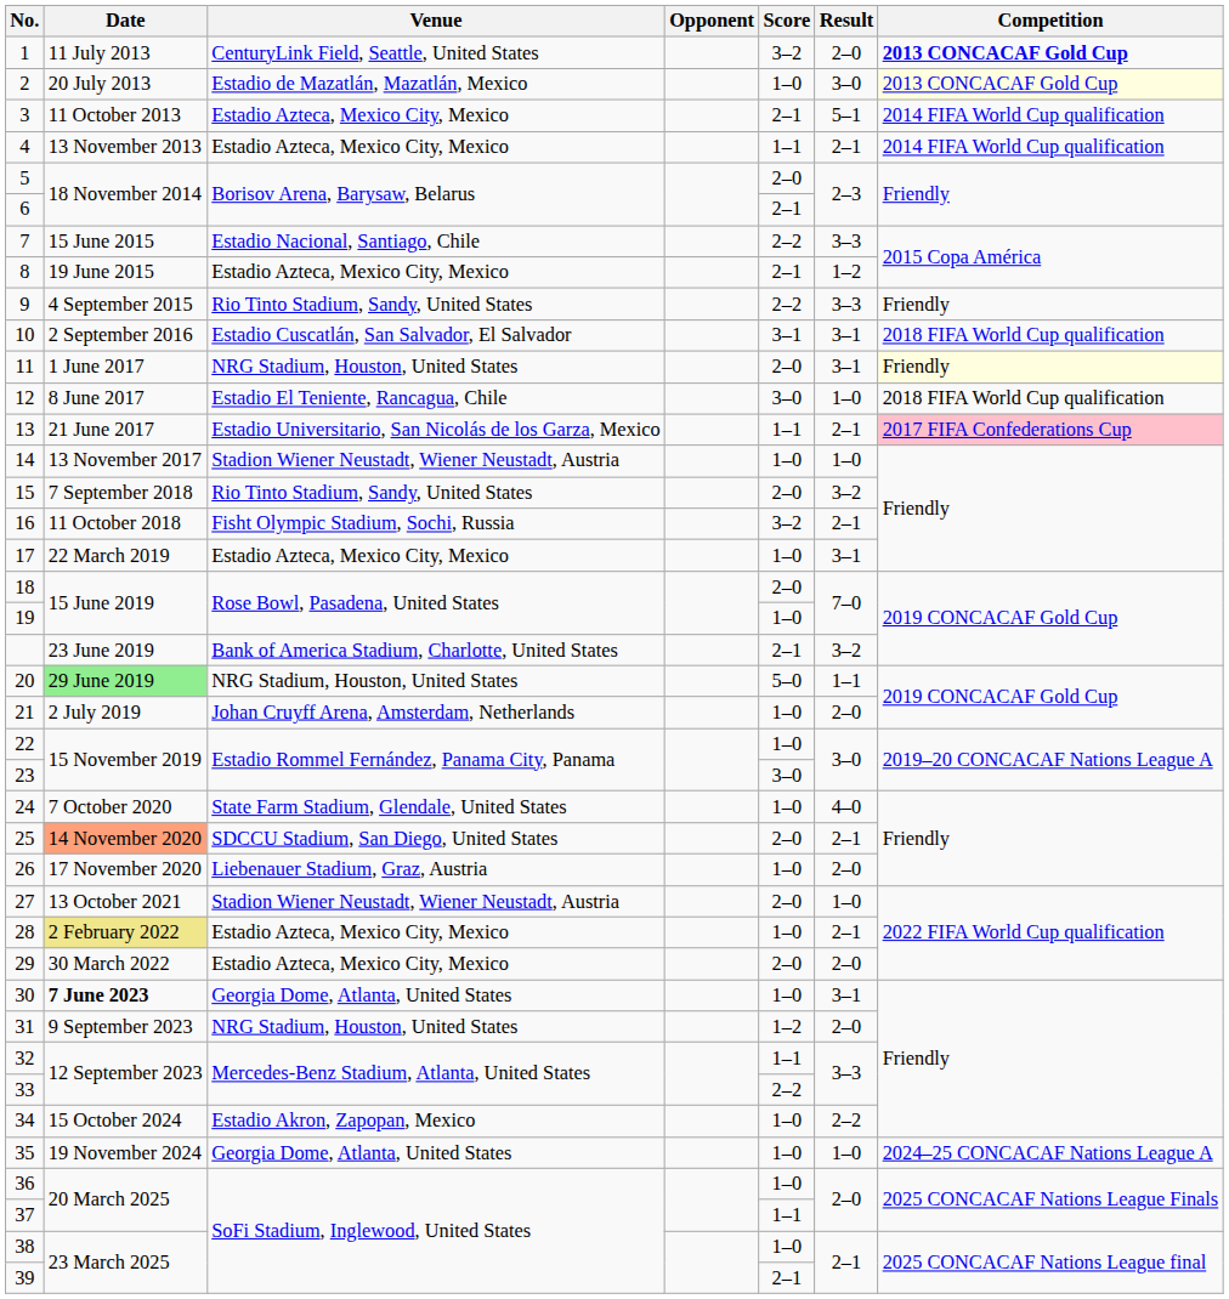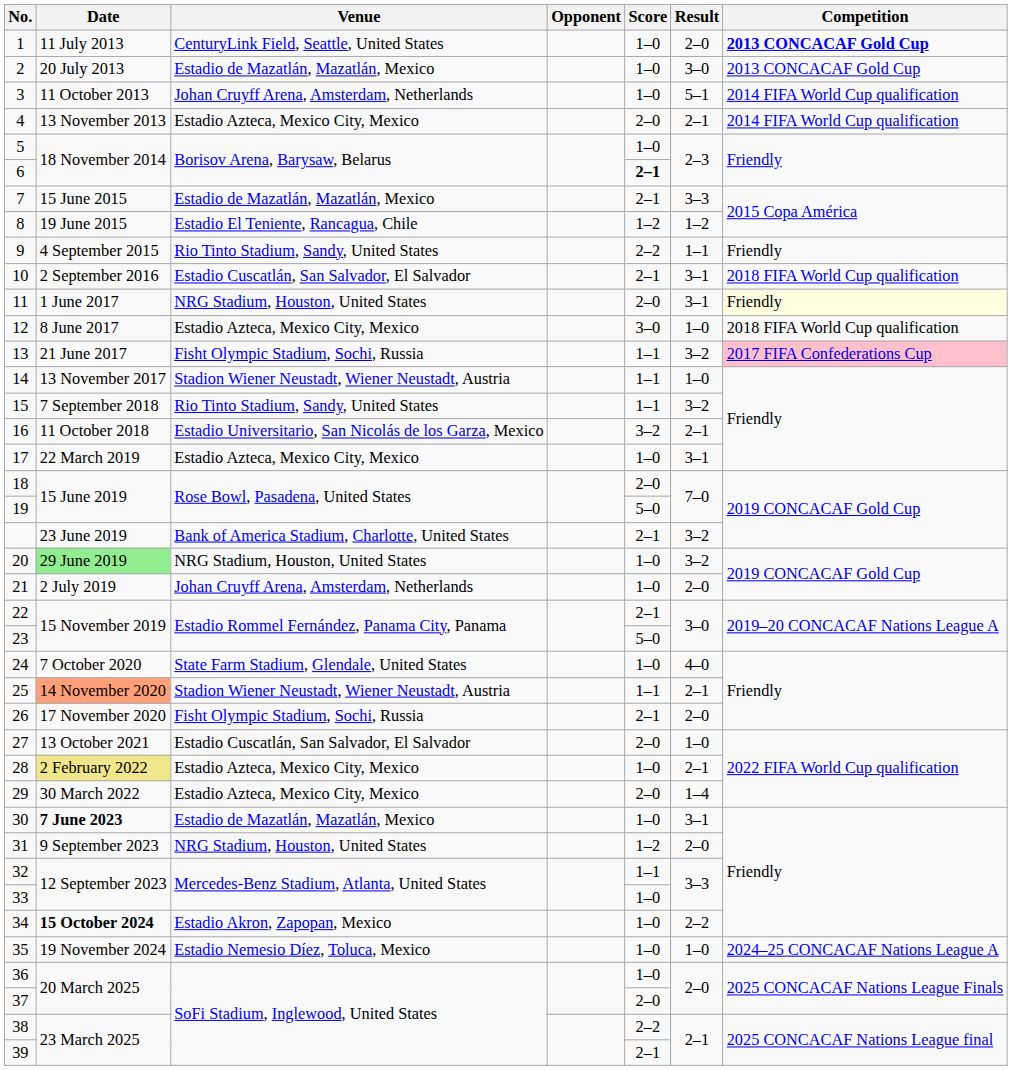 <table class="wikitable sortable">
 <tr>
 <th scope="col">No.</th>
 <th scope="col">Date</th>
 <th scope="col">Venue</th>
 <th scope="col">Opponent</th>
 <th scope="col">Score</th>
 <th scope="col">Result</th>
 <th scope="col">Competition</th>
 </tr>
 <tr>
 <td style="text-align:center">1</td>
 <td>11 July 2013</td>
 <td><a href='#'>CenturyLink Field</a>, <a href='#'>Seattle</a>, United States</td>
 <td></td>
-<td style="text-align:center">3–2</td>
+<td style="text-align:center">1–0</td>
 <td style="text-align:center">2–0</td>
 <td><strong><a href='#'>2013 CONCACAF Gold Cup</a></strong></td>
 </tr>
 <tr>
 <td style="text-align:center">2</td>
 <td>20 July 2013</td>
 <td><a href='#'>Estadio de Mazatlán</a>, <a href='#'>Mazatlán</a>, Mexico</td>
 <td></td>
 <td style="text-align:center">1–0</td>
 <td style="text-align:center">3–0</td>
-<td style="background: lightyellow;"><a href='#'>2013 CONCACAF Gold Cup</a></td>
+<td><a href='#'>2013 CONCACAF Gold Cup</a></td>
 </tr>
 <tr>
 <td style="text-align:center">3</td>
 <td>11 October 2013</td>
-<td><a href='#'>Estadio Azteca</a>, <a href='#'>Mexico City</a>, Mexico</td>
+<td><a href='#'>Johan Cruyff Arena</a>, <a href='#'>Amsterdam</a>, Netherlands</td>
 <td></td>
-<td style="text-align:center">2–1</td>
+<td style="text-align:center">1–0</td>
 <td style="text-align:center">5–1</td>
 <td><a href='#'>2014 FIFA World Cup qualification</a></td>
 </tr>
 <tr>
 <td style="text-align:center">4</td>
 <td>13 November 2013</td>
 <td>Estadio Azteca, Mexico City, Mexico</td>
 <td></td>
-<td style="text-align:center">1–1</td>
+<td style="text-align:center">2–0</td>
 <td style="text-align:center">2–1</td>
 <td><a href='#'>2014 FIFA World Cup qualification</a></td>
 </tr>
 <tr>
 <td style="text-align:center">5</td>
 <td rowspan="2">18 November 2014</td>
 <td rowspan="2"><a href='#'>Borisov Arena</a>, <a href='#'>Barysaw</a>, Belarus</td>
 <td rowspan="2"></td>
-<td style="text-align:center">2–0</td>
+<td style="text-align:center">1–0</td>
 <td rowspan="2" style="text-align:center">2–3</td>
 <td rowspan="2"><a href='#'>Friendly</a></td>
 </tr>
 <tr>
 <td style="text-align:center">6</td>
-<td style="text-align:center">2–1</td>
+<td style="text-align:center"><strong>2–1</strong></td>
 </tr>
 <tr>
 <td style="text-align:center">7</td>
 <td>15 June 2015</td>
-<td><a href='#'>Estadio Nacional</a>, <a href='#'>Santiago</a>, Chile</td>
+<td><a href='#'>Estadio de Mazatlán</a>, <a href='#'>Mazatlán</a>, Mexico</td>
 <td></td>
-<td style="text-align:center">2–2</td>
+<td style="text-align:center">2–1</td>
 <td style="text-align:center">3–3</td>
 <td rowspan="2"><a href='#'>2015 Copa América</a></td>
 </tr>
 <tr>
 <td style="text-align:center">8</td>
 <td>19 June 2015</td>
-<td>Estadio Azteca, Mexico City, Mexico</td>
+<td><a href='#'>Estadio El Teniente</a>, <a href='#'>Rancagua</a>, Chile</td>
 <td></td>
-<td style="text-align:center">2–1</td>
+<td style="text-align:center">1–2</td>
 <td style="text-align:center">1–2</td>
 </tr>
 <tr>
 <td style="text-align:center">9</td>
 <td>4 September 2015</td>
 <td><a href='#'>Rio Tinto Stadium</a>, <a href='#'>Sandy</a>, United States</td>
 <td></td>
 <td style="text-align:center">2–2</td>
-<td style="text-align:center">3–3</td>
+<td style="text-align:center">1–1</td>
 <td>Friendly</td>
 </tr>
 <tr>
 <td style="text-align:center">10</td>
 <td>2 September 2016</td>
 <td><a href='#'>Estadio Cuscatlán</a>, <a href='#'>San Salvador</a>, El Salvador</td>
 <td></td>
-<td style="text-align:center">3–1</td>
+<td style="text-align:center">2–1</td>
 <td style="text-align:center">3–1</td>
 <td><a href='#'>2018 FIFA World Cup qualification</a></td>
 </tr>
 <tr>
 <td style="text-align:center">11</td>
 <td>1 June 2017</td>
 <td><a href='#'>NRG Stadium</a>, <a href='#'>Houston</a>, United States</td>
 <td></td>
 <td style="text-align:center">2–0</td>
 <td style="text-align:center">3–1</td>
 <td style="background: lightyellow;">Friendly</td>
 </tr>
 <tr>
 <td style="text-align:center">12</td>
 <td>8 June 2017</td>
-<td><a href='#'>Estadio El Teniente</a>, <a href='#'>Rancagua</a>, Chile</td>
+<td>Estadio Azteca, Mexico City, Mexico</td>
 <td></td>
 <td style="text-align:center">3–0</td>
 <td style="text-align:center">1–0</td>
 <td>2018 FIFA World Cup qualification</td>
 </tr>
 <tr>
 <td style="text-align:center">13</td>
 <td>21 June 2017</td>
-<td><a href='#'>Estadio Universitario</a>, <a href='#'>San Nicolás de los Garza</a>, Mexico</td>
+<td><a href='#'>Fisht Olympic Stadium</a>, <a href='#'>Sochi</a>, Russia</td>
 <td></td>
 <td style="text-align:center">1–1</td>
-<td style="text-align:center">2–1</td>
+<td style="text-align:center">3–2</td>
 <td style="background: pink;"><a href='#'>2017 FIFA Confederations Cup</a></td>
 </tr>
 <tr>
 <td style="text-align:center">14</td>
 <td>13 November 2017</td>
 <td><a href='#'>Stadion Wiener Neustadt</a>, <a href='#'>Wiener Neustadt</a>, Austria</td>
 <td></td>
-<td style="text-align:center">1–0</td>
+<td style="text-align:center">1–1</td>
 <td style="text-align:center">1–0</td>
 <td rowspan="4">Friendly</td>
 </tr>
 <tr>
 <td style="text-align:center">15</td>
 <td>7 September 2018</td>
 <td><a href='#'>Rio Tinto Stadium</a>, <a href='#'>Sandy</a>, United States</td>
 <td></td>
-<td style="text-align:center">2–0</td>
+<td style="text-align:center">1–1</td>
 <td style="text-align:center">3–2</td>
 </tr>
 <tr>
 <td style="text-align:center">16</td>
 <td>11 October 2018</td>
-<td><a href='#'>Fisht Olympic Stadium</a>, <a href='#'>Sochi</a>, Russia</td>
+<td><a href='#'>Estadio Universitario</a>, <a href='#'>San Nicolás de los Garza</a>, Mexico</td>
 <td></td>
 <td style="text-align:center">3–2</td>
 <td style="text-align:center">2–1</td>
 </tr>
 <tr>
 <td style="text-align:center">17</td>
 <td>22 March 2019</td>
 <td>Estadio Azteca, Mexico City, Mexico</td>
 <td></td>
 <td style="text-align:center">1–0</td>
 <td style="text-align:center">3–1</td>
 </tr>
 <tr>
 <td style="text-align:center">18</td>
 <td rowspan="2">15 June 2019</td>
 <td rowspan="2"><a href='#'>Rose Bowl</a>, <a href='#'>Pasadena</a>, United States</td>
 <td rowspan="2"></td>
 <td style="text-align:center">2–0</td>
 <td rowspan="2" style="text-align:center">7–0</td>
 <td rowspan="3"><a href='#'>2019 CONCACAF Gold Cup</a></td>
 </tr>
 <tr>
 <td style="text-align:center">19</td>
-<td style="text-align:center">1–0</td>
+<td style="text-align:center">5–0</td>
 </tr>
 <tr>
 <td style="text-align:center"></td>
 <td>23 June 2019</td>
 <td><a href='#'>Bank of America Stadium</a>, <a href='#'>Charlotte</a>, United States</td>
 <td></td>
 <td style="text-align:center">2–1</td>
 <td style="text-align:center">3–2</td>
 </tr>
 <tr>
 <td style="text-align:center">20</td>
 <td style="background: lightgreen;">29 June 2019</td>
 <td>NRG Stadium, Houston, United States</td>
 <td></td>
-<td style="text-align:center">5–0</td>
-<td style="text-align:center">1–1</td>
+<td style="text-align:center">1–0</td>
+<td style="text-align:center">3–2</td>
 <td rowspan="2"><a href='#'>2019 CONCACAF Gold Cup</a></td>
 </tr>
 <tr>
 <td style="text-align:center">21</td>
 <td>2 July 2019</td>
 <td><a href='#'>Johan Cruyff Arena</a>, <a href='#'>Amsterdam</a>, Netherlands</td>
 <td></td>
 <td style="text-align:center">1–0</td>
 <td style="text-align:center">2–0</td>
 </tr>
 <tr>
 <td style="text-align:center">22</td>
 <td rowspan="2">15 November 2019</td>
 <td rowspan="2"><a href='#'>Estadio Rommel Fernández</a>, <a href='#'>Panama City</a>, Panama</td>
 <td rowspan="2"></td>
-<td style="text-align:center">1–0</td>
+<td style="text-align:center">2–1</td>
 <td rowspan="2" style="text-align:center">3–0</td>
 <td rowspan="2"><a href='#'>2019–20 CONCACAF Nations League A</a></td>
 </tr>
 <tr>
 <td style="text-align:center">23</td>
-<td style="text-align:center">3–0</td>
+<td style="text-align:center">5–0</td>
 </tr>
 <tr>
 <td style="text-align:center">24</td>
 <td>7 October 2020</td>
 <td><a href='#'>State Farm Stadium</a>, <a href='#'>Glendale</a>, United States</td>
 <td></td>
 <td style="text-align:center">1–0</td>
 <td style="text-align:center">4–0</td>
 <td rowspan="3">Friendly</td>
 </tr>
 <tr>
 <td style="text-align:center">25</td>
 <td style="background: lightsalmon;">14 November 2020</td>
-<td><a href='#'>SDCCU Stadium</a>, <a href='#'>San Diego</a>, United States</td>
+<td><a href='#'>Stadion Wiener Neustadt</a>, <a href='#'>Wiener Neustadt</a>, Austria</td>
 <td></td>
-<td style="text-align:center">2–0</td>
+<td style="text-align:center">1–1</td>
 <td style="text-align:center">2–1</td>
 </tr>
 <tr>
 <td style="text-align:center">26</td>
 <td>17 November 2020</td>
-<td><a href='#'>Liebenauer Stadium</a>, <a href='#'>Graz</a>, Austria</td>
+<td><a href='#'>Fisht Olympic Stadium</a>, <a href='#'>Sochi</a>, Russia</td>
 <td></td>
-<td style="text-align:center">1–0</td>
+<td style="text-align:center">2–1</td>
 <td style="text-align:center">2–0</td>
 </tr>
 <tr>
 <td style="text-align:center">27</td>
 <td>13 October 2021</td>
-<td><a href='#'>Stadion Wiener Neustadt</a>, <a href='#'>Wiener Neustadt</a>, Austria</td>
+<td>Estadio Cuscatlán, San Salvador, El Salvador</td>
 <td></td>
 <td style="text-align:center">2–0</td>
 <td style="text-align:center">1–0</td>
 <td rowspan="3"><a href='#'>2022 FIFA World Cup qualification</a></td>
 </tr>
 <tr>
 <td style="text-align:center">28</td>
 <td style="background: khaki;">2 February 2022</td>
 <td>Estadio Azteca, Mexico City, Mexico</td>
 <td></td>
 <td style="text-align:center">1–0</td>
 <td style="text-align:center">2–1</td>
 </tr>
 <tr>
 <td style="text-align:center">29</td>
 <td>30 March 2022</td>
 <td>Estadio Azteca, Mexico City, Mexico</td>
 <td></td>
 <td style="text-align:center">2–0</td>
-<td style="text-align:center">2–0</td>
+<td style="text-align:center">1–4</td>
 </tr>
 <tr>
 <td style="text-align:center">30</td>
 <td><strong>7 June 2023</strong></td>
-<td><a href='#'>Georgia Dome</a>, <a href='#'>Atlanta</a>, United States</td>
+<td><a href='#'>Estadio de Mazatlán</a>, <a href='#'>Mazatlán</a>, Mexico</td>
 <td></td>
 <td style="text-align:center">1–0</td>
 <td style="text-align:center">3–1</td>
 <td rowspan=5>Friendly</td>
 </tr>
 <tr>
 <td style="text-align:center">31</td>
 <td>9 September 2023</td>
 <td><a href='#'>NRG Stadium</a>, <a href='#'>Houston</a>, United States</td>
 <td></td>
 <td style="text-align:center">1–2</td>
 <td style="text-align:center">2–0</td>
 </tr>
 <tr>
 <td style="text-align:center">32</td>
 <td rowspan="2">12 September 2023</td>
 <td rowspan="2"><a href='#'>Mercedes-Benz Stadium</a>, <a href='#'>Atlanta</a>, United States</td>
 <td rowspan="2"></td>
 <td style="text-align:center">1–1</td>
 <td style="text-align:center" rowspan="2">3–3</td>
 </tr>
 <tr>
 <td style="text-align:center">33</td>
-<td style="text-align:center">2–2</td>
+<td style="text-align:center">1–0</td>
 </tr>
 <tr>
 <td style="text-align:center">34</td>
-<td>15 October 2024</td>
+<td><strong>15 October 2024</strong></td>
 <td><a href='#'>Estadio Akron</a>, <a href='#'>Zapopan</a>, Mexico</td>
 <td></td>
 <td style="text-align:center">1–0</td>
 <td style="text-align:center">2–2</td>
 </tr>
 <tr>
 <td style="text-align:center">35</td>
 <td>19 November 2024</td>
-<td><a href='#'>Georgia Dome</a>, <a href='#'>Atlanta</a>, United States</td>
+<td><a href='#'>Estadio Nemesio Díez</a>, <a href='#'>Toluca</a>, Mexico</td>
 <td></td>
 <td style="text-align:center">1–0</td>
 <td style="text-align:center">1–0</td>
 <td><a href='#'>2024–25 CONCACAF Nations League A</a></td>
 </tr>
 <tr>
 <td style="text-align:center">36</td>
 <td rowspan="2">20 March 2025</td>
 <td rowspan="4"><a href='#'>SoFi Stadium</a>, <a href='#'>Inglewood</a>, United States</td>
 <td rowspan="2"></td>
 <td style="text-align:center">1–0</td>
 <td style="text-align:center" rowspan="2">2–0</td>
 <td rowspan="2"><a href='#'>2025 CONCACAF Nations League Finals</a></td>
 </tr>
 <tr>
 <td style="text-align:center">37</td>
-<td style="text-align:center">1–1</td>
+<td style="text-align:center">2–0</td>
 </tr>
 <tr>
 <td style="text-align:center">38</td>
 <td rowspan="2">23 March 2025</td>
 <td rowspan="2"></td>
-<td style="text-align:center">1–0</td>
+<td style="text-align:center">2–2</td>
 <td style="text-align:center" rowspan="2">2–1</td>
 <td rowspan="2"><a href='#'>2025 CONCACAF Nations League final</a></td>
 </tr>
 <tr>
 <td style="text-align:center">39</td>
 <td style="text-align:center">2–1</td>
 </tr>
 </table>
